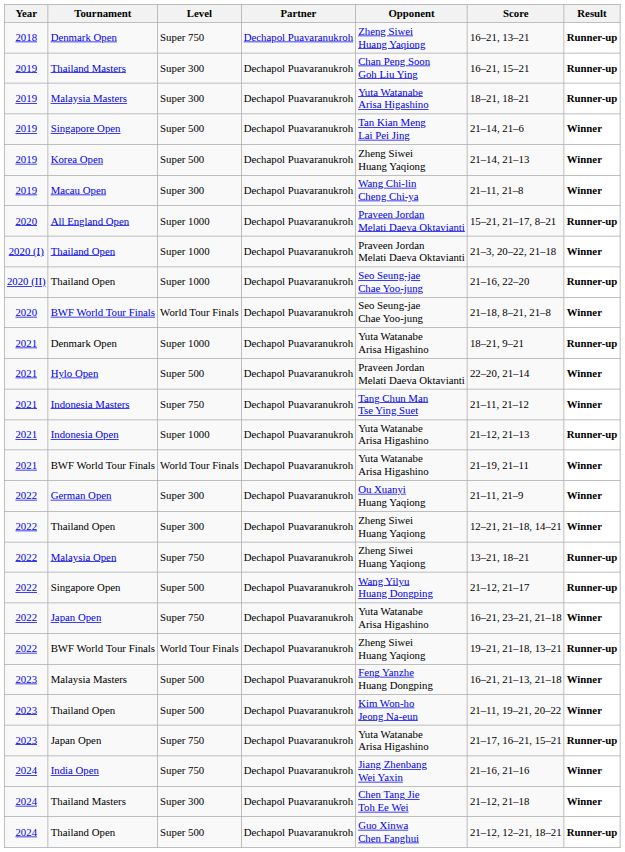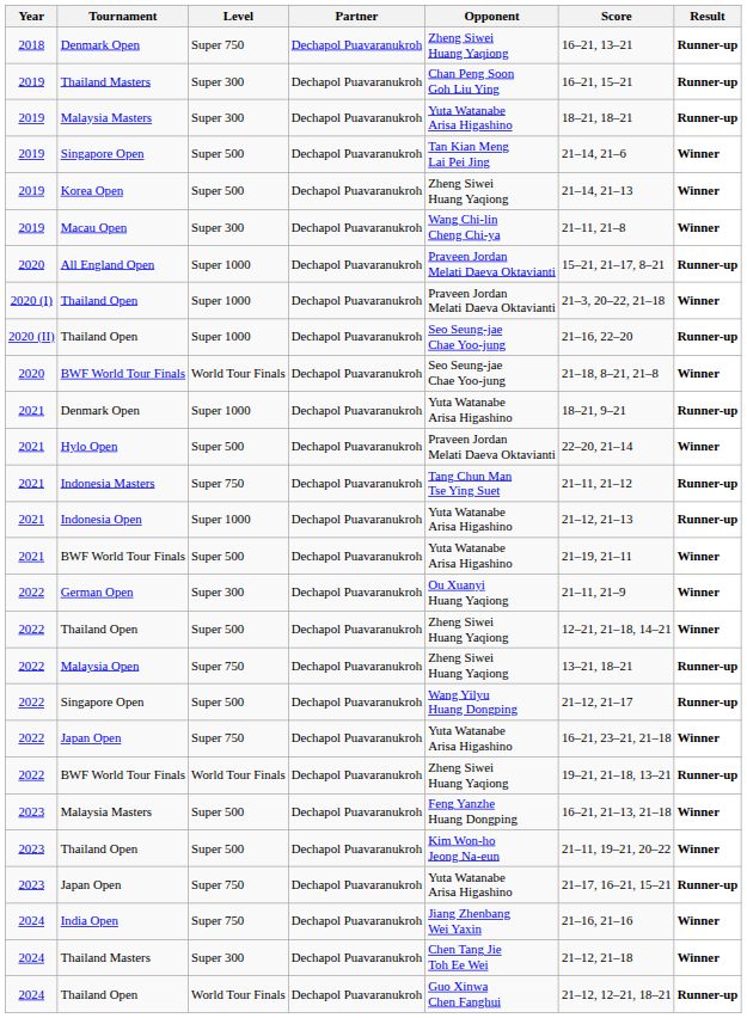 <table class="sortable wikitable" style="font-size: 90%">
 <tr>
 <th>Year</th>
 <th>Tournament</th>
 <th>Level</th>
 <th>Partner</th>
 <th>Opponent</th>
 <th>Score</th>
 <th>Result</th>
 </tr>
 <tr>
 <td align="center"><a href='#'>2018</a></td>
 <td align="left"><a href='#'>Denmark Open</a></td>
 <td align="left">Super 750</td>
 <td align="left"> <a href='#'>Dechapol Puavaranukroh</a></td>
 <td align="left"> <a href='#'>Zheng Siwei</a><br> <a href='#'>Huang Yaqiong</a></td>
 <td align="left">16–21, 13–21</td>
 <td style="text-align:left; background:white"> <strong>Runner-up</strong></td>
 </tr>
 <tr>
 <td align="center"><a href='#'>2019</a></td>
 <td align="left"><a href='#'>Thailand Masters</a></td>
 <td align="left">Super 300</td>
 <td align="left"> Dechapol Puavaranukroh</td>
 <td align="left"> <a href='#'>Chan Peng Soon</a><br> <a href='#'>Goh Liu Ying</a></td>
 <td align="left">16–21, 15–21</td>
 <td style="text-align:left; background:white"> <strong>Runner-up</strong></td>
 </tr>
 <tr>
 <td align="center"><a href='#'>2019</a></td>
 <td align="left"><a href='#'>Malaysia Masters</a></td>
 <td align="left">Super 300</td>
 <td align="left"> Dechapol Puavaranukroh</td>
 <td align="left"> <a href='#'>Yuta Watanabe</a><br> <a href='#'>Arisa Higashino</a></td>
 <td align="left">18–21, 18–21</td>
 <td style="text-align:left; background:white"> <strong>Runner-up</strong></td>
 </tr>
 <tr>
 <td align="center"><a href='#'>2019</a></td>
 <td align="left"><a href='#'>Singapore Open</a></td>
 <td align="left">Super 500</td>
 <td align="left"> Dechapol Puavaranukroh</td>
 <td align="left"> <a href='#'>Tan Kian Meng</a><br> <a href='#'>Lai Pei Jing</a></td>
 <td align="left">21–14, 21–6</td>
 <td style="text-align:left; background:white"> <strong>Winner</strong></td>
 </tr>
 <tr>
 <td align="center"><a href='#'>2019</a></td>
 <td align="left"><a href='#'>Korea Open</a></td>
 <td align="left">Super 500</td>
 <td align="left"> Dechapol Puavaranukroh</td>
 <td align="left"> Zheng Siwei<br> Huang Yaqiong</td>
 <td align="left">21–14, 21–13</td>
 <td style="text-align:left; background:white"> <strong>Winner</strong></td>
 </tr>
 <tr>
 <td align="center"><a href='#'>2019</a></td>
 <td align="left"><a href='#'>Macau Open</a></td>
 <td align="left">Super 300</td>
 <td align="left"> Dechapol Puavaranukroh</td>
 <td align="left"> <a href='#'>Wang Chi-lin</a><br> <a href='#'>Cheng Chi-ya</a></td>
 <td align="left">21–11, 21–8</td>
 <td style="text-align:left; background:white"> <strong>Winner</strong></td>
 </tr>
 <tr>
 <td align="center"><a href='#'>2020</a></td>
 <td align="left"><a href='#'>All England Open</a></td>
 <td align="left">Super 1000</td>
 <td align="left"> Dechapol Puavaranukroh</td>
 <td align="left"> <a href='#'>Praveen Jordan</a><br> <a href='#'>Melati Daeva Oktavianti</a></td>
 <td align="left">15–21, 21–17, 8–21</td>
 <td style="text-align:left; background:white"> <strong>Runner-up</strong></td>
 </tr>
 <tr>
 <td align="center"><a href='#'>2020 (I)</a></td>
 <td align="left"><a href='#'>Thailand Open</a></td>
 <td align="left">Super 1000</td>
 <td align="left"> Dechapol Puavaranukroh</td>
 <td align="left"> Praveen Jordan<br> Melati Daeva Oktavianti</td>
 <td align="left">21–3, 20–22, 21–18</td>
 <td style="text-align:left; background:white"> <strong>Winner</strong></td>
 </tr>
 <tr>
 <td align="center"><a href='#'>2020 (II)</a></td>
 <td align="left">Thailand Open</td>
 <td align="left">Super 1000</td>
 <td align="left"> Dechapol Puavaranukroh</td>
 <td align="left"> <a href='#'>Seo Seung-jae</a><br> <a href='#'>Chae Yoo-jung</a></td>
 <td align="left">21–16, 22–20</td>
 <td style="text-align:left; background:white"> <strong>Runner-up</strong></td>
 </tr>
 <tr>
 <td align="center"><a href='#'>2020</a></td>
 <td align="left"><a href='#'>BWF World Tour Finals</a></td>
 <td align="left">World Tour Finals</td>
 <td align="left"> Dechapol Puavaranukroh</td>
 <td align="left"> Seo Seung-jae<br> Chae Yoo-jung</td>
 <td align="left">21–18, 8–21, 21–8</td>
 <td style="text-align:left; background:white"> <strong>Winner</strong></td>
 </tr>
 <tr>
 <td align="center"><a href='#'>2021</a></td>
 <td align="left">Denmark Open</td>
 <td align="left">Super 1000</td>
 <td align="left"> Dechapol Puavaranukroh</td>
 <td align="left"> Yuta Watanabe<br> Arisa Higashino</td>
 <td align="left">18–21, 9–21</td>
 <td style="text-align:left; background:white"> <strong>Runner-up</strong></td>
 </tr>
 <tr>
 <td align="center"><a href='#'>2021</a></td>
 <td align="left"><a href='#'>Hylo Open</a></td>
 <td align="left">Super 500</td>
 <td align="left"> Dechapol Puavaranukroh</td>
 <td align="left"> Praveen Jordan<br> Melati Daeva Oktavianti</td>
 <td align="left">22–20, 21–14</td>
 <td style="text-align:left; background:white"> <strong>Winner</strong></td>
 </tr>
 <tr>
 <td align="center"><a href='#'>2021</a></td>
 <td align="left"><a href='#'>Indonesia Masters</a></td>
 <td align="left">Super 750</td>
 <td align="left"> Dechapol Puavaranukroh</td>
 <td align="left"> <a href='#'>Tang Chun Man</a><br> <a href='#'>Tse Ying Suet</a></td>
 <td align="left">21–11, 21–12</td>
-<td style="text-align:left; background:white"> <strong>Winner</strong></td>
+<td style="text-align:left; background:white"> <strong>Runner-up</strong></td>
 </tr>
 <tr>
 <td align="center"><a href='#'>2021</a></td>
 <td align="left"><a href='#'>Indonesia Open</a></td>
 <td align="left">Super 1000</td>
 <td align="left"> Dechapol Puavaranukroh</td>
 <td align="left"> Yuta Watanabe<br> Arisa Higashino</td>
 <td align="left">21–12, 21–13</td>
 <td style="text-align:left; background:white"> <strong>Runner-up</strong></td>
 </tr>
 <tr>
 <td align="center"><a href='#'>2021</a></td>
 <td align="left">BWF World Tour Finals</td>
-<td align="left">World Tour Finals</td>
+<td align="left">Super 500</td>
 <td align="left"> Dechapol Puavaranukroh</td>
 <td align="left"> Yuta Watanabe<br> Arisa Higashino</td>
 <td align="left">21–19, 21–11</td>
 <td style="text-align:left; background:white"> <strong>Winner</strong></td>
 </tr>
 <tr>
 <td align="center"><a href='#'>2022</a></td>
 <td align="left"><a href='#'>German Open</a></td>
 <td align="left">Super 300</td>
 <td align="left"> Dechapol Puavaranukroh</td>
 <td align="left"> <a href='#'>Ou Xuanyi</a><br> Huang Yaqiong</td>
 <td align="left">21–11, 21–9</td>
 <td style="text-align:left; background:white"> <strong>Winner</strong></td>
 </tr>
 <tr>
 <td align="center"><a href='#'>2022</a></td>
 <td align="left">Thailand Open</td>
-<td align="left">Super 300</td>
+<td align="left">Super 500</td>
 <td align="left"> Dechapol Puavaranukroh</td>
 <td align="left"> Zheng Siwei<br> Huang Yaqiong</td>
 <td align="left">12–21, 21–18, 14–21</td>
 <td style="text-align:left; background:white"> <strong>Winner</strong></td>
 </tr>
 <tr>
 <td align="center"><a href='#'>2022</a></td>
 <td align="left"><a href='#'>Malaysia Open</a></td>
 <td align="left">Super 750</td>
 <td align="left"> Dechapol Puavaranukroh</td>
 <td align="left"> Zheng Siwei<br> Huang Yaqiong</td>
 <td align="left">13–21, 18–21</td>
 <td style="text-align:left; background:white"> <strong>Runner-up</strong></td>
 </tr>
 <tr>
 <td align="center"><a href='#'>2022</a></td>
 <td align="left">Singapore Open</td>
 <td align="left">Super 500</td>
 <td align="left"> Dechapol Puavaranukroh</td>
 <td align="left"> <a href='#'>Wang Yilyu</a><br> <a href='#'>Huang Dongping</a></td>
 <td align="left">21–12, 21–17</td>
 <td style="text-align:left; background:white"> <strong>Runner-up</strong></td>
 </tr>
 <tr>
 <td align="center"><a href='#'>2022</a></td>
 <td align="left"><a href='#'>Japan Open</a></td>
 <td align="left">Super 750</td>
 <td align="left"> Dechapol Puavaranukroh</td>
 <td align="left"> Yuta Watanabe<br> Arisa Higashino</td>
 <td align="left">16–21, 23–21, 21–18</td>
 <td style="text-align:left; background:white"> <strong>Winner</strong></td>
 </tr>
 <tr>
 <td align="center"><a href='#'>2022</a></td>
 <td align="left">BWF World Tour Finals</td>
 <td align="left">World Tour Finals</td>
 <td align="left"> Dechapol Puavaranukroh</td>
 <td align="left"> Zheng Siwei<br> Huang Yaqiong</td>
 <td align="left">19–21, 21–18, 13–21</td>
 <td style="text-align:left; background:white"> <strong>Runner-up</strong></td>
 </tr>
 <tr>
 <td align="center"><a href='#'>2023</a></td>
 <td align="left">Malaysia Masters</td>
 <td align="left">Super 500</td>
 <td align="left"> Dechapol Puavaranukroh</td>
 <td align="left"> <a href='#'>Feng Yanzhe</a><br> Huang Dongping</td>
 <td align="left">16–21, 21–13, 21–18</td>
 <td style="text-align:left; background:white"> <strong>Winner</strong></td>
 </tr>
 <tr>
 <td align="center"><a href='#'>2023</a></td>
 <td align="left">Thailand Open</td>
 <td align="left">Super 500</td>
 <td align="left"> Dechapol Puavaranukroh</td>
 <td align="left"> <a href='#'>Kim Won-ho</a><br> <a href='#'>Jeong Na-eun</a></td>
 <td align="left">21–11, 19–21, 20–22</td>
 <td style="text-align:left; background:white"> <strong>Winner</strong></td>
 </tr>
 <tr>
 <td align="center"><a href='#'>2023</a></td>
 <td align="left">Japan Open</td>
 <td align="left">Super 750</td>
 <td align="left"> Dechapol Puavaranukroh</td>
 <td align="left"> Yuta Watanabe<br> Arisa Higashino</td>
 <td align="left">21–17, 16–21, 15–21</td>
 <td style="text-align:left; background:white"> <strong>Runner-up</strong></td>
 </tr>
 <tr>
 <td align="center"><a href='#'>2024</a></td>
 <td align="left"><a href='#'>India Open</a></td>
 <td align="left">Super 750</td>
 <td align="left"> Dechapol Puavaranukroh</td>
 <td align="left"> <a href='#'>Jiang Zhenbang</a><br> <a href='#'>Wei Yaxin</a></td>
 <td align="left">21–16, 21–16</td>
 <td style="text-align:left; background:white"> <strong>Winner</strong></td>
 </tr>
 <tr>
 <td align="center"><a href='#'>2024</a></td>
 <td align="left">Thailand Masters</td>
 <td align="left">Super 300</td>
 <td align="left"> Dechapol Puavaranukroh</td>
 <td align="left"> <a href='#'>Chen Tang Jie</a><br> <a href='#'>Toh Ee Wei</a></td>
 <td align="left">21–12, 21–18</td>
 <td style="text-align:left; background:white"> <strong>Winner</strong></td>
 </tr>
 <tr>
 <td align="center"><a href='#'>2024</a></td>
 <td align="left">Thailand Open</td>
-<td align="left">Super 500</td>
+<td align="left">World Tour Finals</td>
 <td align="left"> Dechapol Puavaranukroh</td>
 <td align="left"> <a href='#'>Guo Xinwa</a><br> <a href='#'>Chen Fanghui</a></td>
 <td align="left">21–12, 12–21, 18–21</td>
 <td style="text-align:left; background:white"> <strong>Runner-up</strong></td>
 </tr>
 </table>
